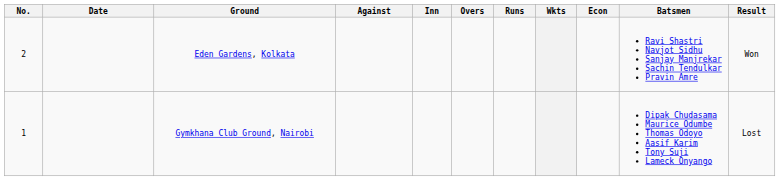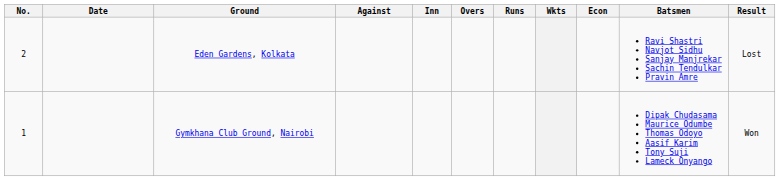 <table class="wikitable plainrowheaders sortable" style="width: 100%;">
 <tr align=center>
 <th scope="col" style="width:5%;" class="unsortable">No.</th>
 <th scope="col" style="width:14.4%;">Date</th>
 <th scope="col" style="width:23.6%;">Ground</th>
 <th scope="col" style="width:10%;">Against</th>
 <th scope="col" style="width:5%;">Inn</th>
 <th scope="col" style="width:5.5%;">Overs</th>
 <th scope="col" style="width:5.5%;">Runs</th>
 <th scope="col" style="width:5.3%;">Wkts</th>
 <th scope="col" style="width:5.5%;">Econ</th>
 <th scope="col" style="width:14.2%;" class="unsortable">Batsmen</th>
 <th scope="col" style="width:6%;">Result</th>
 </tr>
 <tr align=center>
 <td>2</td>
 <td> </td>
 <td><a href='#'>Eden Gardens</a>, <a href='#'>Kolkata</a></td>
 <td></td>
 <td></td>
 <td></td>
 <td></td>
 <th scope="row"></th>
 <td></td>
 <td align=left><br><ul><li><a href='#'>Ravi Shastri</a></li><li><a href='#'>Navjot Sidhu</a></li><li><a href='#'>Sanjay Manjrekar</a></li><li><a href='#'>Sachin Tendulkar</a></li><li><a href='#'>Pravin Amre</a></li></ul></td>
-<td>Won</td>
+<td>Lost</td>
 </tr>
 <tr align=center>
 <td>1</td>
 <td> </td>
 <td><a href='#'>Gymkhana Club Ground</a>, <a href='#'>Nairobi</a></td>
 <td></td>
 <td></td>
 <td></td>
 <td></td>
 <th scope="row"></th>
 <td></td>
 <td align=left><br><ul><li><a href='#'>Dipak Chudasama</a></li><li><a href='#'>Maurice Odumbe</a></li><li><a href='#'>Thomas Odoyo</a></li><li><a href='#'>Aasif Karim</a></li><li><a href='#'>Tony Suji</a></li><li><a href='#'>Lameck Onyango</a></li></ul></td>
-<td>Lost</td>
+<td>Won</td>
 </tr>
 </table>
